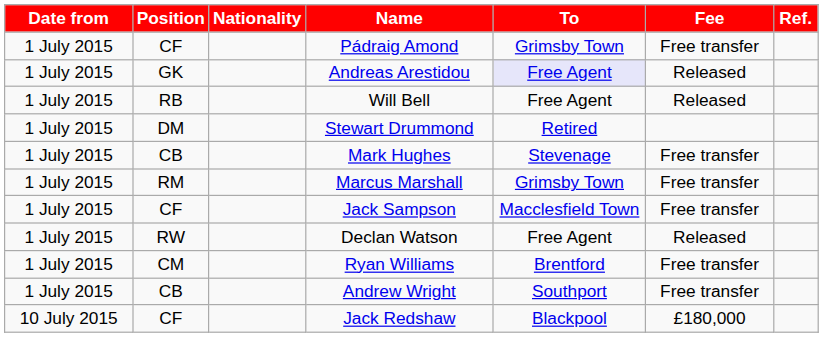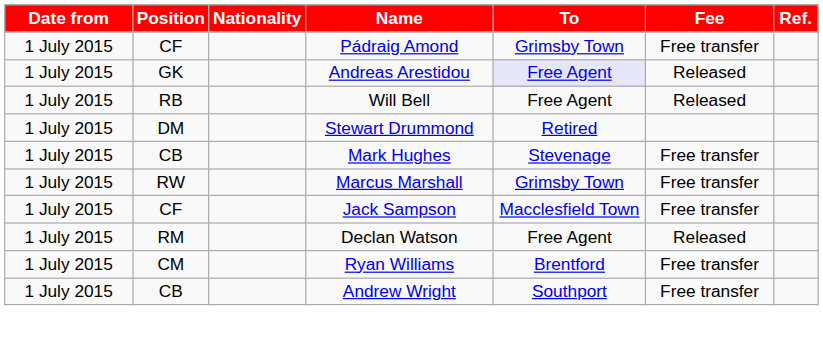 <table class="wikitable"  style="text-align:center; font-size:90%; ">
 <tr>
 <th style="background:#FF0000; color:white; width:100px;">Date from</th>
 <th style="background:#FF0000; color:white; width:50px;">Position</th>
 <th style="background:#FF0000; color:white; width:50px;">Nationality</th>
 <th style="background:#FF0000; color:white; width:150px;">Name</th>
 <th style="background:#FF0000; color:white; width:120px;">To</th>
 <th style="background:#FF0000; color:white; width:100px;">Fee</th>
 <th style="background:#FF0000; color:white; width:30px;">Ref.</th>
 </tr>
 <tr>
 <td>1 July 2015</td>
 <td>CF</td>
 <td></td>
 <td><a href='#'>Pádraig Amond</a></td>
 <td><a href='#'>Grimsby Town</a> </td>
 <td>Free transfer</td>
 <td></td>
 </tr>
 <tr>
 <td>1 July 2015</td>
 <td>GK</td>
 <td></td>
 <td><a href='#'>Andreas Arestidou</a></td>
 <td style="background: lavender;"><a href='#'>Free Agent</a></td>
 <td>Released</td>
 <td></td>
 </tr>
 <tr>
 <td>1 July 2015</td>
 <td>RB</td>
 <td></td>
 <td>Will Bell</td>
 <td>Free Agent</td>
 <td>Released</td>
 <td></td>
 </tr>
 <tr>
 <td>1 July 2015</td>
 <td>DM</td>
 <td></td>
 <td><a href='#'>Stewart Drummond</a></td>
 <td><a href='#'>Retired</a></td>
 <td></td>
 <td></td>
 </tr>
 <tr>
 <td>1 July 2015</td>
 <td>CB</td>
 <td></td>
 <td><a href='#'>Mark Hughes</a></td>
 <td><a href='#'>Stevenage</a> </td>
 <td>Free transfer</td>
 <td></td>
 </tr>
 <tr>
 <td>1 July 2015</td>
-<td>RM</td>
+<td>RW</td>
 <td></td>
 <td><a href='#'>Marcus Marshall</a></td>
 <td><a href='#'>Grimsby Town</a> </td>
 <td>Free transfer</td>
 <td></td>
 </tr>
 <tr>
 <td>1 July 2015</td>
 <td>CF</td>
 <td></td>
 <td><a href='#'>Jack Sampson</a></td>
 <td><a href='#'>Macclesfield Town</a> </td>
 <td>Free transfer</td>
 <td></td>
 </tr>
 <tr>
 <td>1 July 2015</td>
-<td>RW</td>
+<td>RM</td>
 <td></td>
 <td>Declan Watson</td>
 <td>Free Agent</td>
 <td>Released</td>
 <td></td>
 </tr>
 <tr>
 <td>1 July 2015</td>
 <td>CM</td>
 <td></td>
 <td><a href='#'>Ryan Williams</a></td>
 <td><a href='#'>Brentford</a> </td>
 <td>Free transfer</td>
 <td></td>
 </tr>
 <tr>
 <td>1 July 2015</td>
 <td>CB</td>
 <td></td>
 <td><a href='#'>Andrew Wright</a></td>
 <td><a href='#'>Southport</a> </td>
 <td>Free transfer</td>
 <td></td>
 </tr>
-<tr>
-<td>10 July 2015</td>
-<td>CF</td>
-<td></td>
-<td><a href='#'>Jack Redshaw</a></td>
-<td><a href='#'>Blackpool</a></td>
-<td>£180,000</td>
-<td></td>
-</tr>
 </table>
